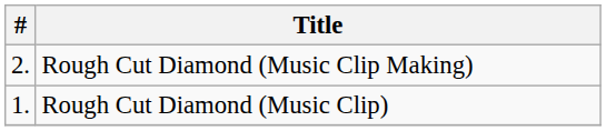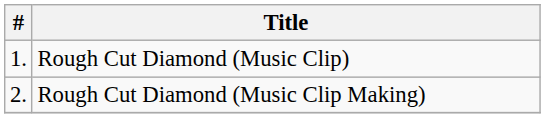 <table class="wikitable">
 <tr>
 <th>#</th>
 <th width="350">Title</th>
 </tr>
 <tr>
+<td>1.</td>
+<td>Rough Cut Diamond (Music Clip)</td>
+</tr>
+<tr>
 <td>2.</td>
 <td>Rough Cut Diamond (Music Clip Making)</td>
 </tr>
 <tr>
-<td>1.</td>
-<td>Rough Cut Diamond (Music Clip)</td>
-</tr>
-<tr>
 </tr>
 </table>
